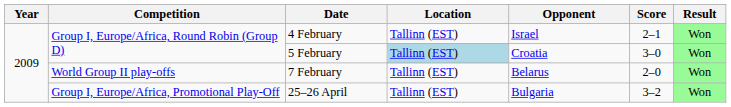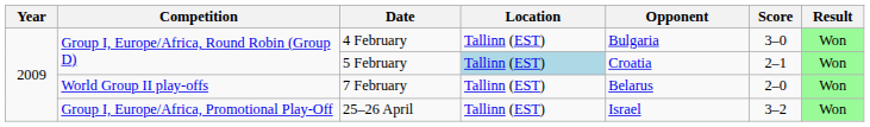 <table class="wikitable collapsible collapsed">
 <tr>
 <th width="50">Year</th>
 <th width="300">Competition</th>
 <th width="125">Date</th>
 <th width="150">Location</th>
 <th width="150">Opponent</th>
 <th width="50">Score</th>
 <th width="60">Result</th>
 </tr>
 <tr>
 <td align="center" rowspan="4">2009</td>
 <td align="left" rowspan="2"><a href='#'>Group I, Europe/Africa, Round Robin (Group D)</a></td>
 <td>4 February</td>
 <td><a href='#'>Tallinn</a> (<a href='#'>EST</a>)</td>
-<td> <a href='#'>Israel</a></td>
-<td align="center">2–1</td>
+<td> <a href='#'>Bulgaria</a></td>
+<td align="center">3–0</td>
 <td align="center" bgcolor="#98FB98">Won</td>
 </tr>
 <tr>
 <td>5 February</td>
 <td style="background: lightblue;"><a href='#'>Tallinn</a> (<a href='#'>EST</a>)</td>
 <td> <a href='#'>Croatia</a></td>
-<td align="center">3–0</td>
+<td align="center">2–1</td>
 <td align="center" bgcolor="#98FB98">Won</td>
 </tr>
 <tr>
 <td><a href='#'>World Group II play-offs</a></td>
 <td>7 February</td>
 <td><a href='#'>Tallinn</a> (<a href='#'>EST</a>)</td>
 <td> <a href='#'>Belarus</a></td>
 <td align="center">2–0</td>
 <td align="center" bgcolor="#98FB98">Won</td>
 </tr>
 <tr>
 <td><a href='#'>Group I, Europe/Africa, Promotional Play-Off</a></td>
 <td>25–26 April</td>
 <td><a href='#'>Tallinn</a> (<a href='#'>EST</a>)</td>
-<td> <a href='#'>Bulgaria</a></td>
+<td> <a href='#'>Israel</a></td>
 <td align="center">3–2</td>
 <td align="center" bgcolor="#98FB98">Won</td>
 </tr>
 </table>
